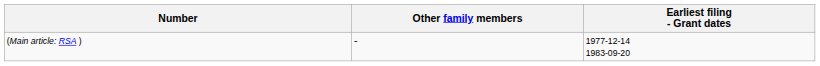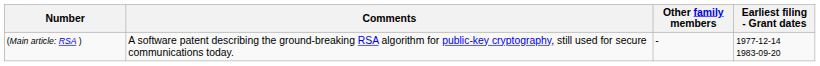 <table class=wikitable>
 <tr>
 <th width="15%">Number</th>
+<th width="65%">Comments</th>
 <th width="10%">Other <a href='#'>family</a> members</th>
 <th width="10%">Earliest filing <br> - Grant dates</th>
 </tr>
 <tr valign="top">
 <td><strong></strong> <small> (<em>Main article: <a href='#'>RSA</a> </em>) </small></td>
+<td>A software patent describing the ground-breaking <a href='#'>RSA</a> algorithm for <a href='#'>public-key cryptography</a>, still used for secure communications today.</td>
 <td>-</td>
 <td><small>1977-12-14<br> </small> <small>1983-09-20</small></td>
 </tr>
 </table>
